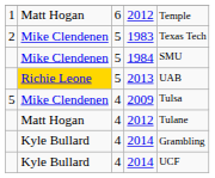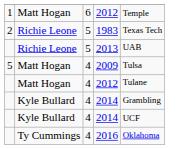 <table class="wikitable">
 <tr>
 </tr>
 <tr>
 <td>1</td>
 <td>Matt Hogan</td>
 <td>6</td>
 <td><a href='#'>2012</a></td>
 <td style="font-size:80%;">Temple</td>
 </tr>
 <tr>
 <td>2</td>
-<td><a href='#'>Mike Clendenen</a></td>
+<td><a href='#'>Richie Leone</a></td>
 <td>5</td>
 <td><a href='#'>1983</a></td>
 <td style="font-size:80%;">Texas Tech</td>
 </tr>
 <tr>
 <td></td>
-<td><a href='#'>Mike Clendenen</a></td>
-<td>5</td>
-<td><a href='#'>1984</a></td>
-<td style="font-size:80%;">SMU</td>
-</tr>
-<tr>
-<td></td>
-<td style="background: gold;"><a href='#'>Richie Leone</a></td>
+<td><a href='#'>Richie Leone</a></td>
 <td>5</td>
 <td><a href='#'>2013</a></td>
 <td style="font-size:80%;">UAB</td>
 </tr>
 <tr>
 <td>5</td>
-<td><a href='#'>Mike Clendenen</a></td>
+<td>Matt Hogan</td>
 <td>4</td>
 <td><a href='#'>2009</a></td>
 <td style="font-size:80%;">Tulsa</td>
 </tr>
 <tr>
 <td></td>
 <td>Matt Hogan</td>
 <td>4</td>
 <td><a href='#'>2012</a></td>
 <td style="font-size:80%;">Tulane</td>
 </tr>
 <tr>
 <td></td>
 <td>Kyle Bullard</td>
 <td>4</td>
 <td><a href='#'>2014</a></td>
 <td style="font-size:80%;">Grambling</td>
 </tr>
 <tr>
 <td></td>
 <td>Kyle Bullard</td>
 <td>4</td>
 <td><a href='#'>2014</a></td>
 <td style="font-size:80%;">UCF</td>
 </tr>
+<tr>
+<td></td>
+<td>Ty Cummings</td>
+<td>4</td>
+<td><a href='#'>2016</a></td>
+<td style="font-size:80%;"><a href='#'>Oklahoma</a></td>
+</tr>
 </table>
